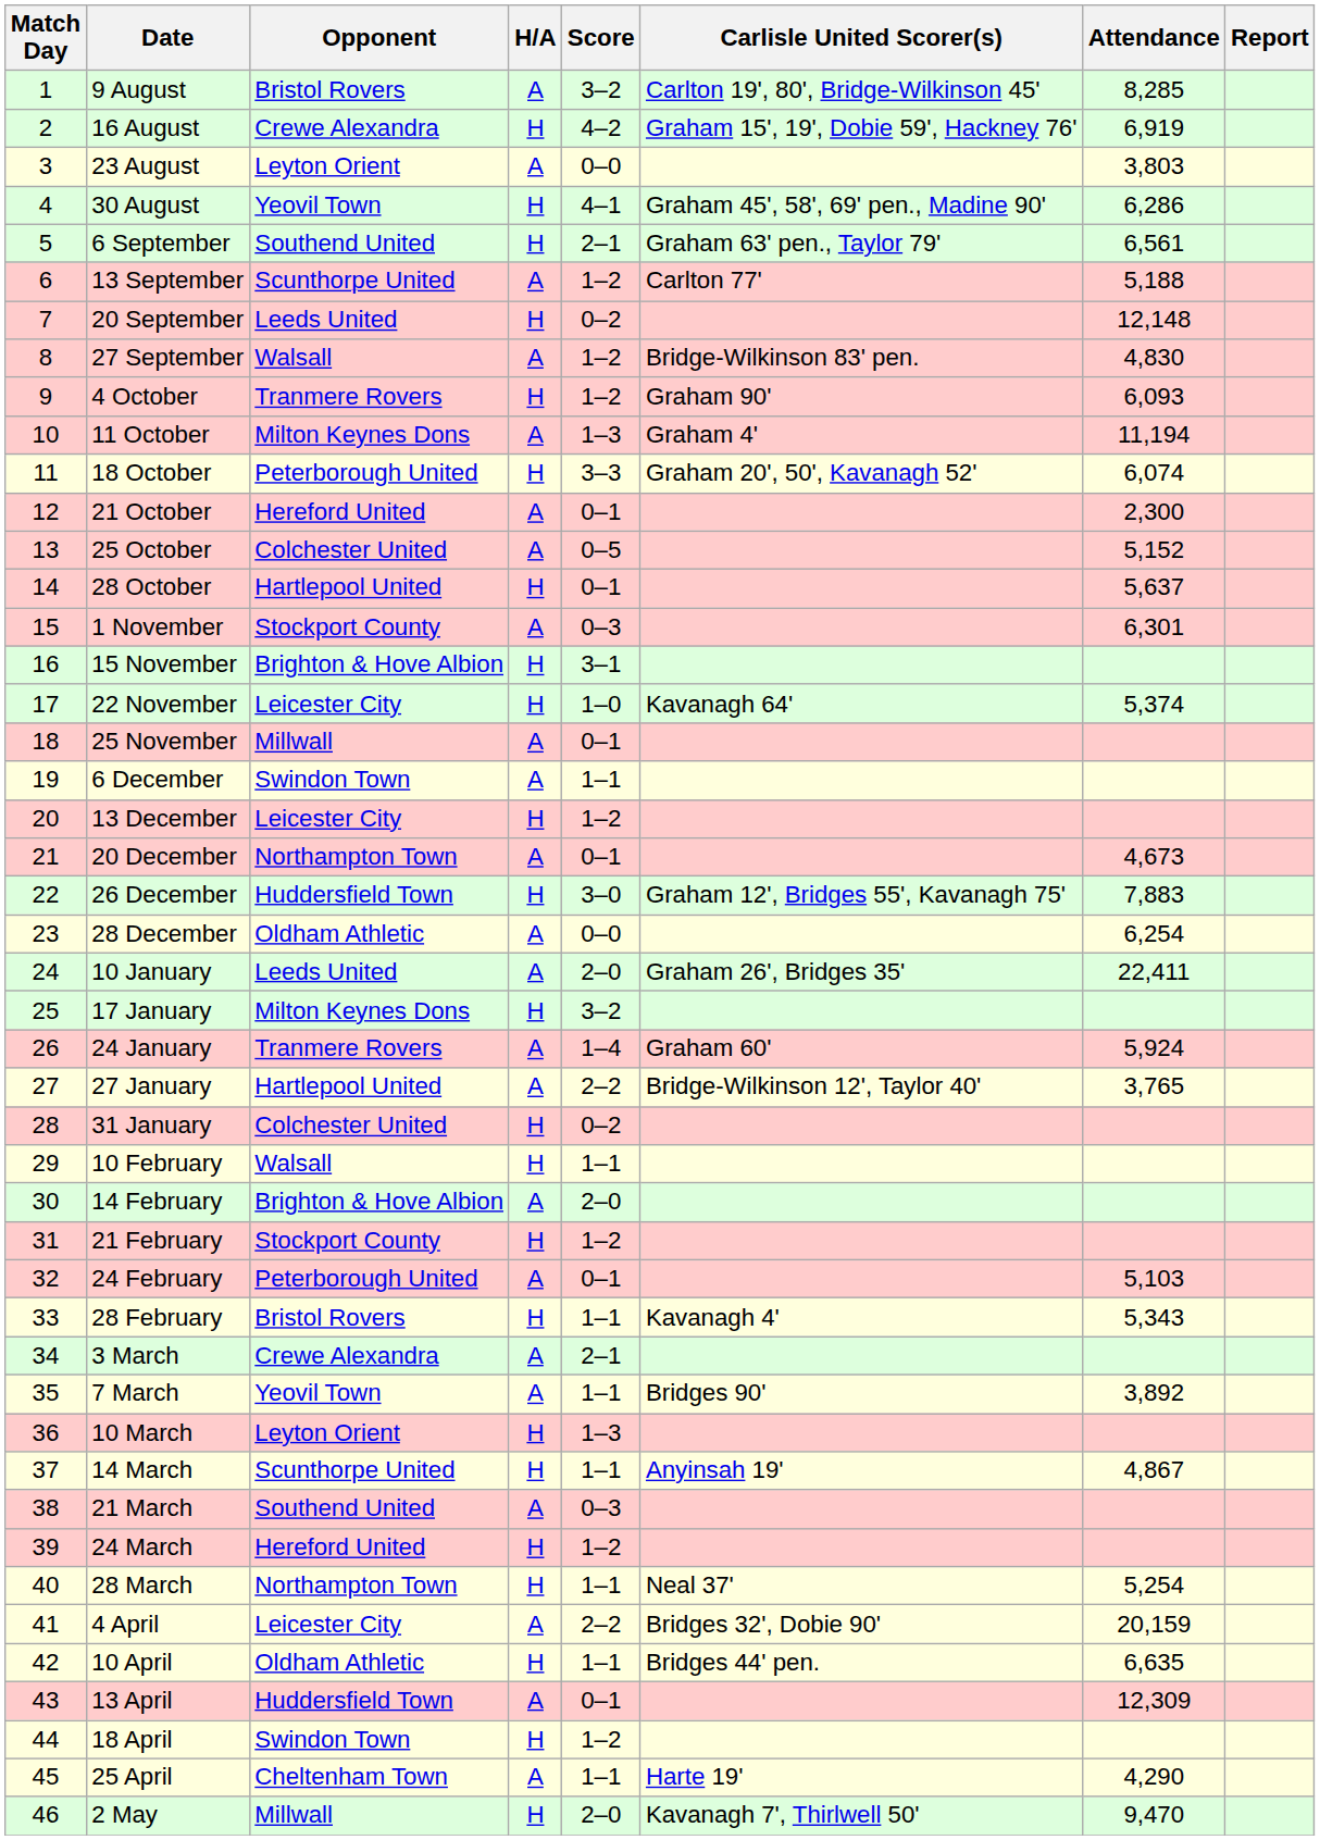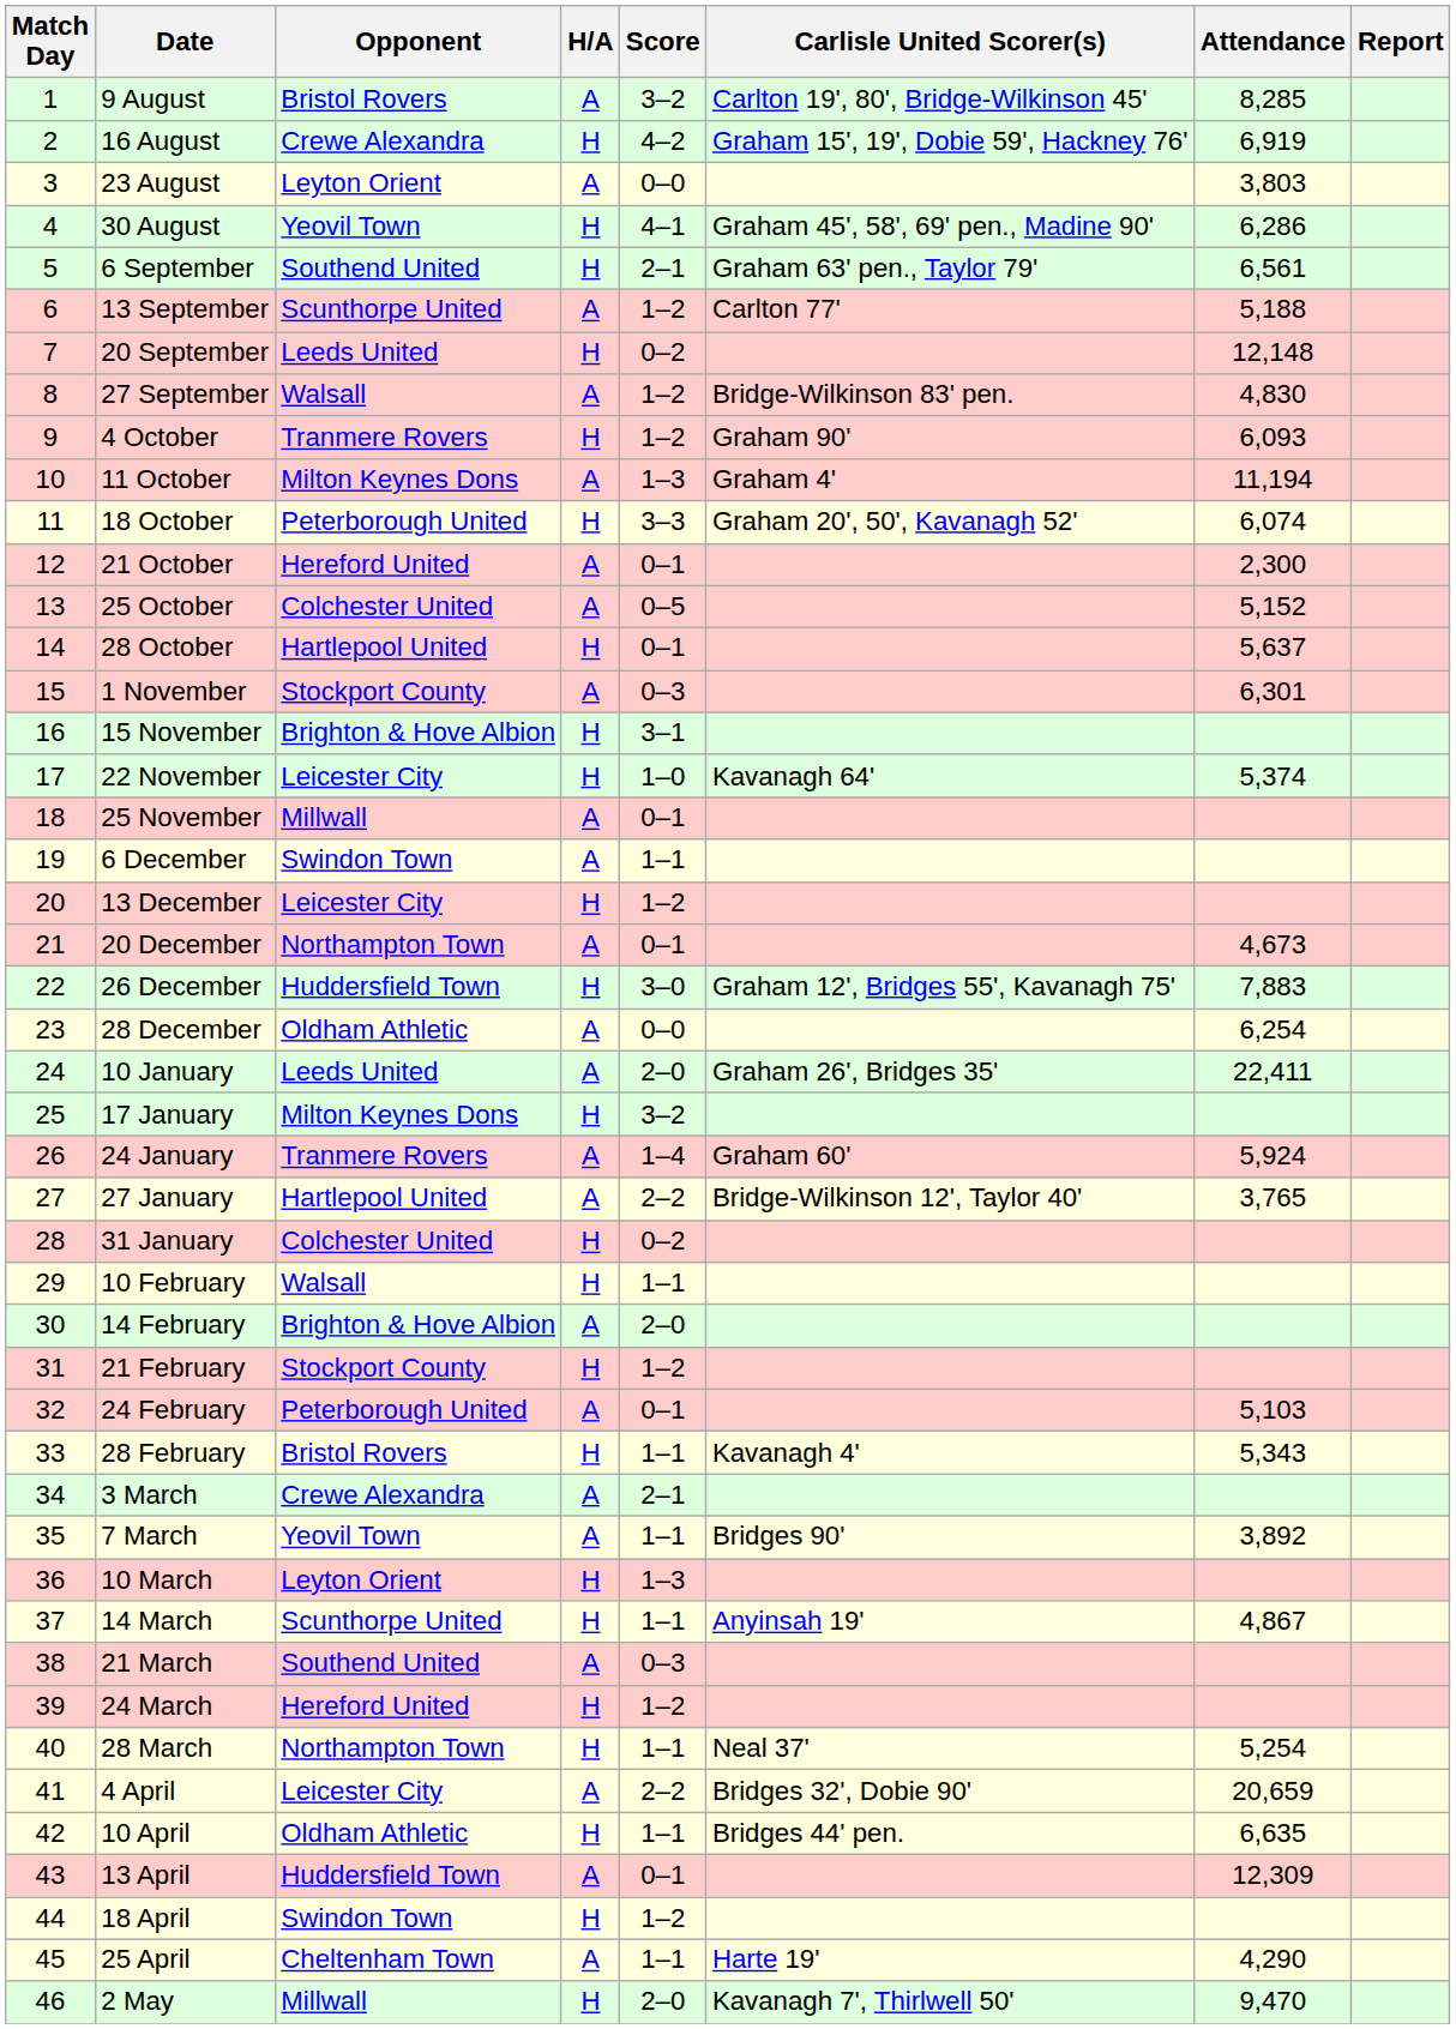 <table class="wikitable" style="text-align:center">
 <tr>
 <th>Match<br> Day</th>
 <th>Date</th>
 <th>Opponent</th>
 <th>H/A</th>
 <th>Score</th>
 <th>Carlisle United Scorer(s)</th>
 <th>Attendance</th>
 <th>Report</th>
 </tr>
 <tr bgcolor=#ddffdd>
 <td>1</td>
 <td align=left>9 August</td>
 <td align=left><a href='#'>Bristol Rovers</a></td>
 <td><a href='#'>A</a></td>
 <td>3–2</td>
 <td align=left><a href='#'>Carlton</a> 19', 80', <a href='#'>Bridge-Wilkinson</a> 45'</td>
 <td>8,285</td>
 <td></td>
 </tr>
 <tr bgcolor=#ddffdd>
 <td>2</td>
 <td align=left>16 August</td>
 <td align=left><a href='#'>Crewe Alexandra</a></td>
 <td><a href='#'>H</a></td>
 <td>4–2</td>
 <td align=left><a href='#'>Graham</a> 15', 19', <a href='#'>Dobie</a> 59', <a href='#'>Hackney</a> 76'</td>
 <td>6,919</td>
 <td></td>
 </tr>
 <tr bgcolor=#ffffdd>
 <td>3</td>
 <td align=left>23 August</td>
 <td align=left><a href='#'>Leyton Orient</a></td>
 <td><a href='#'>A</a></td>
 <td>0–0</td>
 <td align=left></td>
 <td>3,803</td>
 <td></td>
 </tr>
 <tr bgcolor=#ddffdd>
 <td>4</td>
 <td align=left>30 August</td>
 <td align=left><a href='#'>Yeovil Town</a></td>
 <td><a href='#'>H</a></td>
 <td>4–1</td>
 <td align=left>Graham 45', 58', 69' pen., <a href='#'>Madine</a> 90'</td>
 <td>6,286</td>
 <td></td>
 </tr>
 <tr bgcolor=#ddffdd>
 <td>5</td>
 <td align=left>6 September</td>
 <td align=left><a href='#'>Southend United</a></td>
 <td><a href='#'>H</a></td>
 <td>2–1</td>
 <td align=left>Graham 63' pen., <a href='#'>Taylor</a> 79'</td>
 <td>6,561</td>
 <td></td>
 </tr>
 <tr bgcolor="#FFCCCC">
 <td>6</td>
 <td align=left>13 September</td>
 <td align=left><a href='#'>Scunthorpe United</a></td>
 <td><a href='#'>A</a></td>
 <td>1–2</td>
 <td align=left>Carlton 77'</td>
 <td>5,188</td>
 <td></td>
 </tr>
 <tr bgcolor="#FFCCCC">
 <td>7</td>
 <td align=left>20 September</td>
 <td align=left><a href='#'>Leeds United</a></td>
 <td><a href='#'>H</a></td>
 <td>0–2</td>
 <td align=left></td>
 <td>12,148</td>
 <td></td>
 </tr>
 <tr bgcolor="#FFCCCC">
 <td>8</td>
 <td align=left>27 September</td>
 <td align=left><a href='#'>Walsall</a></td>
 <td><a href='#'>A</a></td>
 <td>1–2</td>
 <td align=left>Bridge-Wilkinson 83' pen.</td>
 <td>4,830</td>
 <td></td>
 </tr>
 <tr bgcolor="#FFCCCC">
 <td>9</td>
 <td align=left>4 October</td>
 <td align=left><a href='#'>Tranmere Rovers</a></td>
 <td><a href='#'>H</a></td>
 <td>1–2</td>
 <td align=left>Graham 90'</td>
 <td>6,093</td>
 <td></td>
 </tr>
 <tr bgcolor="#FFCCCC">
 <td>10</td>
 <td align=left>11 October</td>
 <td align=left><a href='#'>Milton Keynes Dons</a></td>
 <td><a href='#'>A</a></td>
 <td>1–3</td>
 <td align=left>Graham 4'</td>
 <td>11,194</td>
 <td></td>
 </tr>
 <tr bgcolor="#ffffdd">
 <td>11</td>
 <td align=left>18 October</td>
 <td align=left><a href='#'>Peterborough United</a></td>
 <td><a href='#'>H</a></td>
 <td>3–3</td>
 <td align=left>Graham 20', 50', <a href='#'>Kavanagh</a> 52'</td>
 <td>6,074</td>
 <td></td>
 </tr>
 <tr bgcolor="#FFCCCC">
 <td>12</td>
 <td align=left>21 October</td>
 <td align=left><a href='#'>Hereford United</a></td>
 <td><a href='#'>A</a></td>
 <td>0–1</td>
 <td align=left></td>
 <td>2,300</td>
 <td></td>
 </tr>
 <tr bgcolor="#FFCCCC">
 <td>13</td>
 <td align=left>25 October</td>
 <td align=left><a href='#'>Colchester United</a></td>
 <td><a href='#'>A</a></td>
 <td>0–5</td>
 <td align=left></td>
 <td>5,152</td>
 <td></td>
 </tr>
 <tr bgcolor="#FFCCCC">
 <td>14</td>
 <td align=left>28 October</td>
 <td align=left><a href='#'>Hartlepool United</a></td>
 <td><a href='#'>H</a></td>
 <td>0–1</td>
 <td align=left></td>
 <td>5,637</td>
 <td></td>
 </tr>
 <tr bgcolor="#FFCCCC">
 <td>15</td>
 <td align=left>1 November</td>
 <td align=left><a href='#'>Stockport County</a></td>
 <td><a href='#'>A</a></td>
 <td>0–3</td>
 <td align=left></td>
 <td>6,301</td>
 <td></td>
 </tr>
 <tr bgcolor="#ddffdd">
 <td>16</td>
 <td align=left>15 November</td>
 <td align=left><a href='#'>Brighton & Hove Albion</a></td>
 <td><a href='#'>H</a></td>
 <td>3–1</td>
 <td align=left></td>
 <td></td>
 <td></td>
 </tr>
 <tr bgcolor="#ddffdd">
 <td>17</td>
 <td align=left>22 November</td>
 <td align=left><a href='#'>Leicester City</a></td>
 <td><a href='#'>H</a></td>
 <td>1–0</td>
 <td align=left>Kavanagh 64'</td>
 <td>5,374</td>
 <td></td>
 </tr>
 <tr bgcolor="#FFCCCC">
 <td>18</td>
 <td align=left>25 November</td>
 <td align=left><a href='#'>Millwall</a></td>
 <td><a href='#'>A</a></td>
 <td>0–1</td>
 <td align=left></td>
 <td></td>
 <td></td>
 </tr>
 <tr bgcolor="#ffffdd">
 <td>19</td>
 <td align=left>6 December</td>
 <td align=left><a href='#'>Swindon Town</a></td>
 <td><a href='#'>A</a></td>
 <td>1–1</td>
 <td align=left></td>
 <td></td>
 <td></td>
 </tr>
 <tr bgcolor="#FFCCCC">
 <td>20</td>
 <td align=left>13 December</td>
 <td align=left><a href='#'>Leicester City</a></td>
 <td><a href='#'>H</a></td>
 <td>1–2</td>
 <td align=left></td>
 <td></td>
 <td></td>
 </tr>
 <tr bgcolor="#FFCCCC">
 <td>21</td>
 <td align=left>20 December</td>
 <td align=left><a href='#'>Northampton Town</a></td>
 <td><a href='#'>A</a></td>
 <td>0–1</td>
 <td align=left></td>
 <td>4,673</td>
 <td></td>
 </tr>
 <tr bgcolor="#ddffdd">
 <td>22</td>
 <td align=left>26 December</td>
 <td align=left><a href='#'>Huddersfield Town</a></td>
 <td><a href='#'>H</a></td>
 <td>3–0</td>
 <td align=left>Graham 12', <a href='#'>Bridges</a> 55', Kavanagh 75'</td>
 <td>7,883</td>
 <td></td>
 </tr>
 <tr bgcolor="#ffffdd">
 <td>23</td>
 <td align=left>28 December</td>
 <td align=left><a href='#'>Oldham Athletic</a></td>
 <td><a href='#'>A</a></td>
 <td>0–0</td>
 <td></td>
 <td>6,254</td>
 <td></td>
 </tr>
 <tr bgcolor="#ddffdd">
 <td>24</td>
 <td align=left>10 January</td>
 <td align=left><a href='#'>Leeds United</a></td>
 <td><a href='#'>A</a></td>
 <td>2–0</td>
 <td align=left>Graham 26', Bridges 35'</td>
 <td>22,411</td>
 <td></td>
 </tr>
 <tr bgcolor="#ddffdd">
 <td>25</td>
 <td align=left>17 January</td>
 <td align=left><a href='#'>Milton Keynes Dons</a></td>
 <td><a href='#'>H</a></td>
 <td>3–2</td>
 <td align=left></td>
 <td></td>
 <td></td>
 </tr>
 <tr bgcolor="#FFCCCC">
 <td>26</td>
 <td align=left>24 January</td>
 <td align=left><a href='#'>Tranmere Rovers</a></td>
 <td><a href='#'>A</a></td>
 <td>1–4</td>
 <td align=left>Graham 60'</td>
 <td>5,924</td>
 <td></td>
 </tr>
 <tr bgcolor="#ffffdd">
 <td>27</td>
 <td align=left>27 January</td>
 <td align=left><a href='#'>Hartlepool United</a></td>
 <td><a href='#'>A</a></td>
 <td>2–2</td>
 <td align=left>Bridge-Wilkinson 12', Taylor 40'</td>
 <td>3,765</td>
 <td></td>
 </tr>
 <tr bgcolor="#FFCCCC">
 <td>28</td>
 <td align=left>31 January</td>
 <td align=left><a href='#'>Colchester United</a></td>
 <td><a href='#'>H</a></td>
 <td>0–2</td>
 <td align=left></td>
 <td></td>
 <td></td>
 </tr>
 <tr bgcolor="#ffffdd">
 <td>29</td>
 <td align=left>10 February</td>
 <td align=left><a href='#'>Walsall</a></td>
 <td><a href='#'>H</a></td>
 <td>1–1</td>
 <td align=left></td>
 <td></td>
 <td></td>
 </tr>
 <tr bgcolor="#ddffdd">
 <td>30</td>
 <td align=left>14 February</td>
 <td align=left><a href='#'>Brighton & Hove Albion</a></td>
 <td><a href='#'>A</a></td>
 <td>2–0</td>
 <td align=left></td>
 <td></td>
 <td></td>
 </tr>
 <tr bgcolor="#FFCCCC">
 <td>31</td>
 <td align=left>21 February</td>
 <td align=left><a href='#'>Stockport County</a></td>
 <td><a href='#'>H</a></td>
 <td>1–2</td>
 <td align=left></td>
 <td></td>
 <td></td>
 </tr>
 <tr bgcolor="#FFCCCC">
 <td>32</td>
 <td align=left>24 February</td>
 <td align=left><a href='#'>Peterborough United</a></td>
 <td><a href='#'>A</a></td>
 <td>0–1</td>
 <td align=left></td>
 <td>5,103</td>
 <td></td>
 </tr>
 <tr bgcolor="#ffffdd">
 <td>33</td>
 <td align=left>28 February</td>
 <td align=left><a href='#'>Bristol Rovers</a></td>
 <td><a href='#'>H</a></td>
 <td>1–1</td>
 <td align=left>Kavanagh 4'</td>
 <td>5,343</td>
 <td></td>
 </tr>
 <tr bgcolor="#ddffdd">
 <td>34</td>
 <td align=left>3 March</td>
 <td align=left><a href='#'>Crewe Alexandra</a></td>
 <td><a href='#'>A</a></td>
 <td>2–1</td>
 <td align=left></td>
 <td></td>
 <td></td>
 </tr>
 <tr bgcolor="#ffffdd">
 <td>35</td>
 <td align=left>7 March</td>
 <td align=left><a href='#'>Yeovil Town</a></td>
 <td><a href='#'>A</a></td>
 <td>1–1</td>
 <td align=left>Bridges 90'</td>
 <td>3,892</td>
 <td></td>
 </tr>
 <tr bgcolor="#FFCCCC">
 <td>36</td>
 <td align=left>10 March</td>
 <td align=left><a href='#'>Leyton Orient</a></td>
 <td><a href='#'>H</a></td>
 <td>1–3</td>
 <td align=left></td>
 <td></td>
 <td></td>
 </tr>
 <tr bgcolor="#ffffdd">
 <td>37</td>
 <td align=left>14 March</td>
 <td align=left><a href='#'>Scunthorpe United</a></td>
 <td><a href='#'>H</a></td>
 <td>1–1</td>
 <td align=left><a href='#'>Anyinsah</a> 19'</td>
 <td>4,867</td>
 <td></td>
 </tr>
 <tr bgcolor="#FFCCCC">
 <td>38</td>
 <td align=left>21 March</td>
 <td align=left><a href='#'>Southend United</a></td>
 <td><a href='#'>A</a></td>
 <td>0–3</td>
 <td align=left></td>
 <td></td>
 <td></td>
 </tr>
 <tr bgcolor="#FFCCCC">
 <td>39</td>
 <td align=left>24 March</td>
 <td align=left><a href='#'>Hereford United</a></td>
 <td><a href='#'>H</a></td>
 <td>1–2</td>
 <td align=left></td>
 <td></td>
 <td></td>
 </tr>
 <tr bgcolor="#ffffdd">
 <td>40</td>
 <td align=left>28 March</td>
 <td align=left><a href='#'>Northampton Town</a></td>
 <td><a href='#'>H</a></td>
 <td>1–1</td>
 <td align=left>Neal 37'</td>
 <td>5,254</td>
 <td></td>
 </tr>
 <tr bgcolor="#ffffdd">
 <td>41</td>
 <td align=left>4 April</td>
 <td align=left><a href='#'>Leicester City</a></td>
 <td><a href='#'>A</a></td>
 <td>2–2</td>
 <td align=left>Bridges 32', Dobie 90'</td>
-<td>20,159</td>
+<td>20,659</td>
 <td></td>
 </tr>
 <tr bgcolor="#ffffdd">
 <td>42</td>
 <td align=left>10 April</td>
 <td align=left><a href='#'>Oldham Athletic</a></td>
 <td><a href='#'>H</a></td>
 <td>1–1</td>
 <td align=left>Bridges 44' pen.</td>
 <td>6,635</td>
 <td></td>
 </tr>
 <tr bgcolor="#FFCCCC">
 <td>43</td>
 <td align=left>13 April</td>
 <td align=left><a href='#'>Huddersfield Town</a></td>
 <td><a href='#'>A</a></td>
 <td>0–1</td>
 <td align=left></td>
 <td>12,309</td>
 <td></td>
 </tr>
 <tr bgcolor="#ffffdd">
 <td>44</td>
 <td align=left>18 April</td>
 <td align=left><a href='#'>Swindon Town</a></td>
 <td><a href='#'>H</a></td>
 <td>1–2</td>
 <td align=left></td>
 <td></td>
 <td></td>
 </tr>
 <tr bgcolor="#ffffdd">
 <td>45</td>
 <td align=left>25 April</td>
 <td align=left><a href='#'>Cheltenham Town</a></td>
 <td><a href='#'>A</a></td>
 <td>1–1</td>
 <td align=left><a href='#'>Harte</a> 19'</td>
 <td>4,290</td>
 <td></td>
 </tr>
 <tr bgcolor="#ddffdd">
 <td>46</td>
 <td align=left>2 May</td>
 <td align=left><a href='#'>Millwall</a></td>
 <td><a href='#'>H</a></td>
 <td>2–0</td>
 <td align=left>Kavanagh 7', <a href='#'>Thirlwell</a> 50'</td>
 <td>9,470</td>
 <td></td>
 </tr>
 </table>
